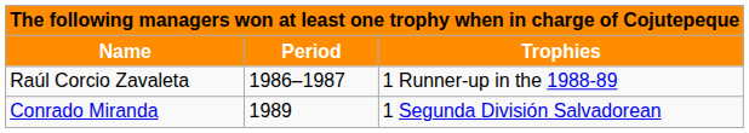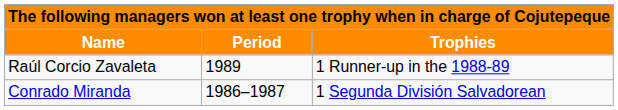 <table class="wikitable">
 <tr>
 <td bgcolor="ff8c00" align="center" colspan="5"><strong><span>The following managers won at least one trophy when in charge of Cojutepeque</span></strong></td>
 </tr>
 <tr>
 <th style="color:white; background:#ff8c00;">Name</th>
 <th style="color:white; background:#ff8c00;">Period</th>
 <th style="color:white; background:#ff8c00;">Trophies</th>
 </tr>
 <tr>
 <td> Raúl Corcio Zavaleta</td>
-<td>1986–1987</td>
+<td>1989</td>
 <td>1 Runner-up in the <a href='#'>1988-89</a></td>
 </tr>
 <tr>
 <td> <a href='#'>Conrado Miranda</a></td>
-<td>1989</td>
+<td>1986–1987</td>
 <td>1 <a href='#'>Segunda División Salvadorean</a></td>
 </tr>
 </table>
